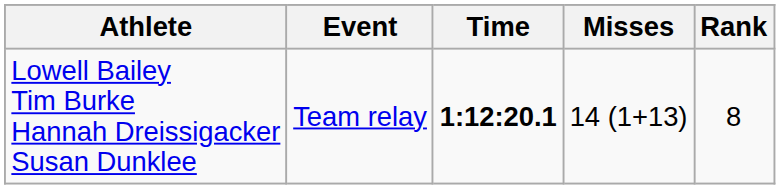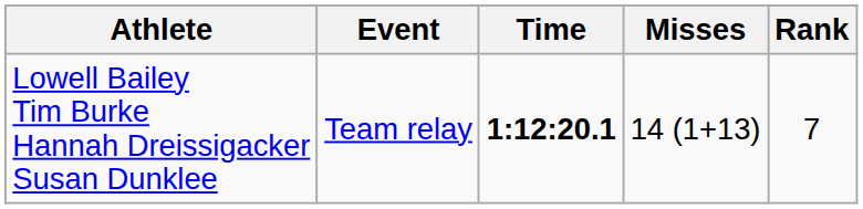 <table class=wikitable style=font-size:90%;text-align:center>
 <tr>
 <th>Athlete</th>
 <th>Event</th>
 <th>Time</th>
 <th>Misses</th>
 <th>Rank</th>
 </tr>
 <tr>
 <td align=left><a href='#'>Lowell Bailey</a><br><a href='#'>Tim Burke</a><br><a href='#'>Hannah Dreissigacker</a><br><a href='#'>Susan Dunklee</a></td>
 <td align=left><a href='#'>Team relay</a></td>
 <td><strong>1:12:20.1</strong></td>
 <td>14 (1+13)</td>
-<td>8</td>
+<td>7</td>
 </tr>
 </table>
